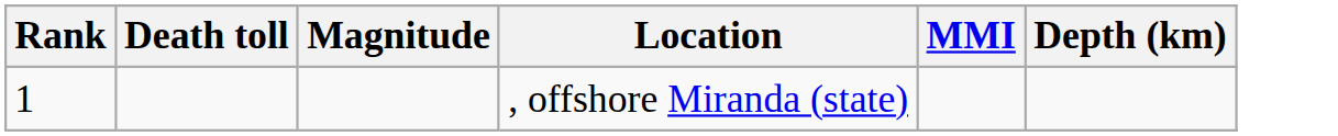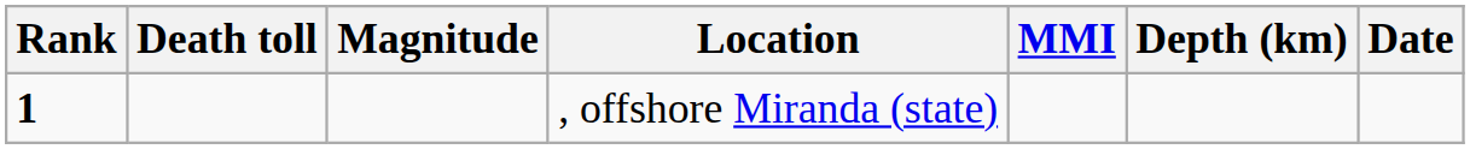 <table class="sortable wikitable" style="font-size:100%;">
 <tr>
 <th>Rank</th>
 <th>Death toll</th>
 <th>Magnitude</th>
 <th>Location</th>
 <th><a href='#'>MMI</a></th>
 <th>Depth (km)</th>
+<th>Date</th>
 </tr>
 <tr>
-<td>1</td>
+<td><strong>1</strong></td>
 <td></td>
 <td></td>
 <td>, offshore <a href='#'>Miranda (state)</a></td>
 <td></td>
 <td></td>
+<td></td>
 </tr>
 </table>
